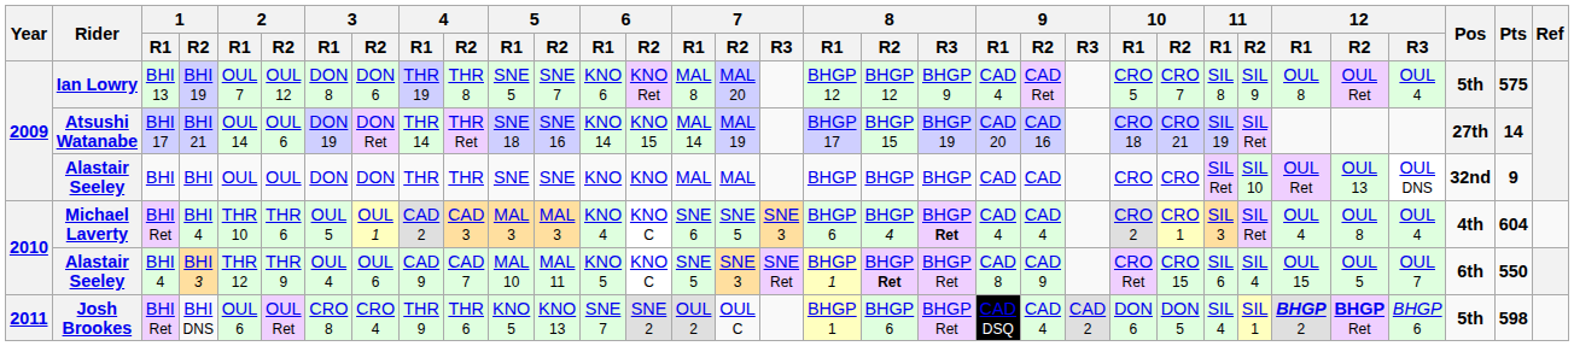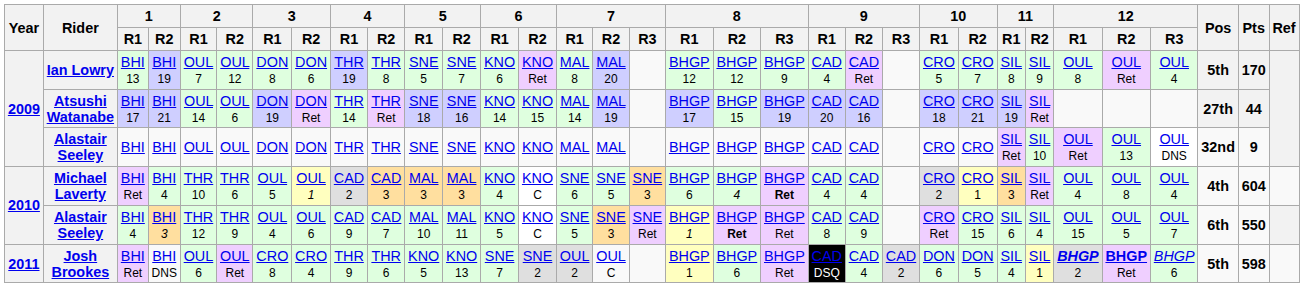 <table class="wikitable" style="text-align:center; font-size:90%">
 <tr>
 <th valign="middle" rowspan=2>Year</th>
 <th valign="middle" rowspan=2>Rider</th>
 <th colspan=2>1</th>
 <th colspan=2>2</th>
 <th colspan=2>3</th>
 <th colspan=2>4</th>
 <th colspan=2>5</th>
 <th colspan=2>6</th>
 <th colspan=3>7</th>
 <th colspan=3>8</th>
 <th colspan=3>9</th>
 <th colspan=2>10</th>
 <th colspan=2>11</th>
 <th colspan=3>12</th>
 <th rowspan=2>Pos</th>
 <th rowspan=2>Pts</th>
 <th rowspan=2>Ref</th>
 </tr>
 <tr>
 <th>R1</th>
 <th>R2</th>
 <th>R1</th>
 <th>R2</th>
 <th>R1</th>
 <th>R2</th>
 <th>R1</th>
 <th>R2</th>
 <th>R1</th>
 <th>R2</th>
 <th>R1</th>
 <th>R2</th>
 <th>R1</th>
 <th>R2</th>
 <th>R3</th>
 <th>R1</th>
 <th>R2</th>
 <th>R3</th>
 <th>R1</th>
 <th>R2</th>
 <th>R3</th>
 <th>R1</th>
 <th>R2</th>
 <th>R1</th>
 <th>R2</th>
 <th>R1</th>
 <th>R2</th>
 <th>R3</th>
 </tr>
 <tr>
 <th rowspan=3><a href='#'>2009</a></th>
 <th><a href='#'>Ian Lowry</a></th>
 <td style="background:#DFFFDF;"><a href='#'>BHI</a><br><small>13</small></td>
 <td style="background:#CFCFFF;"><a href='#'>BHI</a><br><small>19</small></td>
 <td style="background:#DFFFDF;"><a href='#'>OUL</a><br><small>7</small></td>
 <td style="background:#DFFFDF;"><a href='#'>OUL</a> <small>12</small></td>
 <td style="background:#DFFFDF;"><a href='#'>DON</a><br><small>8</small></td>
 <td style="background:#DFFFDF;"><a href='#'>DON</a><br><small>6</small></td>
 <td style="background:#CFCFFF;"><a href='#'>THR</a><br><small>19</small></td>
 <td style="background:#DFFFDF;"><a href='#'>THR</a><br><small>8</small></td>
 <td style="background:#DFFFDF;"><a href='#'>SNE</a><br><small>5</small></td>
 <td style="background:#DFFFDF;"><a href='#'>SNE</a><br><small>7</small></td>
 <td style="background:#DFFFDF;"><a href='#'>KNO</a><br><small>6</small></td>
 <td style="background:#EFCFFF;"><a href='#'>KNO</a><br><small>Ret</small></td>
 <td style="background:#DFFFDF;"><a href='#'>MAL</a><br><small>8</small></td>
 <td style="background:#CFCFFF;"><a href='#'>MAL</a><br><small>20</small></td>
 <td></td>
 <td style="background:#DFFFDF;"><a href='#'>BHGP</a><br><small>12</small></td>
 <td style="background:#DFFFDF;"><a href='#'>BHGP</a><br><small>12</small></td>
 <td style="background:#DFFFDF;"><a href='#'>BHGP</a><br><small>9</small></td>
 <td style="background:#DFFFDF;"><a href='#'>CAD</a><br><small>4</small></td>
 <td style="background:#EFCFFF;"><a href='#'>CAD</a><br><small>Ret</small></td>
 <td></td>
 <td style="background:#DFFFDF;"><a href='#'>CRO</a><br><small>5</small></td>
 <td style="background:#DFFFDF;"><a href='#'>CRO</a><br><small>7</small></td>
 <td style="background:#DFFFDF;"><a href='#'>SIL</a><br><small>8</small></td>
 <td style="background:#DFFFDF;"><a href='#'>SIL</a><br><small>9</small></td>
 <td style="background:#DFFFDF;"><a href='#'>OUL</a><br><small>8</small></td>
 <td style="background:#EFCFFF;"><a href='#'>OUL</a><br><small>Ret</small></td>
 <td style="background:#DFFFDF;"><a href='#'>OUL</a><br><small>4</small></td>
 <th>5th</th>
-<th>575</th>
+<th>170</th>
 <th rowspan=3></th>
 </tr>
 <tr>
 <th><a href='#'>Atsushi Watanabe</a></th>
 <td style="background:#CFCFFF;"><a href='#'>BHI</a> <small>17</small></td>
 <td style="background:#CFCFFF;"><a href='#'>BHI</a> <small>21</small></td>
 <td style="background:#DFFFDF;"><a href='#'>OUL</a> <small>14</small></td>
 <td style="background:#DFFFDF;"><a href='#'>OUL</a><br><small>6</small></td>
 <td style="background:#CFCFFF;"><a href='#'>DON</a> <small>19</small></td>
 <td style="background:#EFCFFF;"><a href='#'>DON</a> <small>Ret</small></td>
 <td style="background:#DFFFDF;"><a href='#'>THR</a> <small>14</small></td>
 <td style="background:#EFCFFF;"><a href='#'>THR</a> <small>Ret</small></td>
 <td style="background:#CFCFFF;"><a href='#'>SNE</a> <small>18</small></td>
 <td style="background:#CFCFFF;"><a href='#'>SNE</a> <small>16</small></td>
 <td style="background:#DFFFDF;"><a href='#'>KNO</a> <small>14</small></td>
 <td style="background:#DFFFDF;"><a href='#'>KNO</a> <small>15</small></td>
 <td style="background:#DFFFDF;"><a href='#'>MAL</a> <small>14</small></td>
 <td style="background:#CFCFFF;"><a href='#'>MAL</a> <small>19</small></td>
 <td></td>
 <td style="background:#CFCFFF;"><a href='#'>BHGP</a> <small>17</small></td>
 <td style="background:#DFFFDF;"><a href='#'>BHGP</a> <small>15</small></td>
 <td style="background:#CFCFFF;"><a href='#'>BHGP</a> <small>19</small></td>
 <td style="background:#CFCFFF;"><a href='#'>CAD</a> <small>20</small></td>
 <td style="background:#CFCFFF;"><a href='#'>CAD</a> <small>16</small></td>
 <td></td>
 <td style="background:#CFCFFF;"><a href='#'>CRO</a> <small>18</small></td>
 <td style="background:#CFCFFF;"><a href='#'>CRO</a> <small>21</small></td>
 <td style="background:#CFCFFF;"><a href='#'>SIL</a> <small>19</small></td>
 <td style="background:#EFCFFF;"><a href='#'>SIL</a> <small>Ret</small></td>
 <td></td>
 <td></td>
 <td></td>
 <th>27th</th>
-<th>14</th>
+<th>44</th>
 </tr>
 <tr>
 <th><a href='#'>Alastair Seeley</a></th>
 <td><a href='#'>BHI</a></td>
 <td><a href='#'>BHI</a></td>
 <td><a href='#'>OUL</a></td>
 <td><a href='#'>OUL</a></td>
 <td><a href='#'>DON</a></td>
 <td><a href='#'>DON</a></td>
 <td><a href='#'>THR</a></td>
 <td><a href='#'>THR</a></td>
 <td><a href='#'>SNE</a></td>
 <td><a href='#'>SNE</a></td>
 <td><a href='#'>KNO</a></td>
 <td><a href='#'>KNO</a></td>
 <td><a href='#'>MAL</a></td>
 <td><a href='#'>MAL</a></td>
 <td></td>
 <td><a href='#'>BHGP</a></td>
 <td><a href='#'>BHGP</a></td>
 <td><a href='#'>BHGP</a></td>
 <td><a href='#'>CAD</a></td>
 <td><a href='#'>CAD</a></td>
 <td></td>
 <td><a href='#'>CRO</a></td>
 <td><a href='#'>CRO</a></td>
 <td style="background:#EFCFFF;"><a href='#'>SIL</a><br><small>Ret</small></td>
 <td style="background:#DFFFDF;"><a href='#'>SIL</a><br><small>10</small></td>
 <td style="background:#EFCFFF;"><a href='#'>OUL</a><br><small>Ret</small></td>
 <td style="background:#DFFFDF;"><a href='#'>OUL</a><br><small>13</small></td>
 <td style="background:#FFFFFF;"><a href='#'>OUL</a><br><small>DNS</small></td>
 <td><strong>32nd</strong></td>
 <td><strong>9</strong></td>
 </tr>
 <tr>
 <th rowspan=2><a href='#'>2010</a></th>
 <th><a href='#'>Michael Laverty</a></th>
 <td style="background:#EFCFFF;"><a href='#'>BHI</a><br><small>Ret</small></td>
 <td style="background:#dfffdf;"><a href='#'>BHI</a><br><small>4</small></td>
 <td style="background:#dfffdf;"><a href='#'>THR</a><br><small>10</small></td>
 <td style="background:#dfffdf;"><a href='#'>THR</a><br><small>6</small></td>
 <td style="background:#dfffdf;"><a href='#'>OUL</a><br><small>5</small></td>
 <td style="background:#ffffbf;"><a href='#'>OUL</a><br><small><em>1</em></small></td>
 <td style="background:#dfdfdf;"><a href='#'>CAD</a><br><small>2</small></td>
 <td style="background:#ffdf9f;"><a href='#'>CAD</a><br><small>3</small></td>
 <td style="background:#ffdf9f;"><a href='#'>MAL</a><br><small>3</small></td>
 <td style="background:#ffdf9f;"><a href='#'>MAL</a><br><small>3</small></td>
 <td style="background:#dfffdf;"><a href='#'>KNO</a><br><small>4</small></td>
 <td style="background:#ffffff;"><a href='#'>KNO</a><br><small>C</small></td>
 <td style="background:#dfffdf;"><a href='#'>SNE</a><br><small>6</small></td>
 <td style="background:#dfffdf;"><a href='#'>SNE</a><br><small>5</small></td>
 <td style="background:#ffdf9f;"><a href='#'>SNE</a><br><small>3</small></td>
 <td style="background:#dfffdf;"><a href='#'>BHGP</a><br><small>6</small></td>
 <td style="background:#DFFFDF;"><a href='#'>BHGP</a><br><small><em>4</em></small></td>
 <td style="background:#EFCFFF;"><a href='#'>BHGP</a><br><small><strong>Ret</strong></small></td>
 <td style="background:#DFFFDF;"><a href='#'>CAD</a><br><small>4</small></td>
 <td style="background:#DFFFDF;"><a href='#'>CAD</a><br><small>4</small></td>
 <td></td>
 <td style="background:#DFDFDF;"><a href='#'>CRO</a><br><small>2</small></td>
 <td style="background:#FFFFBF;"><a href='#'>CRO</a><br><small>1</small></td>
 <td style="background:#FFDF9F;"><a href='#'>SIL</a><br><small>3</small></td>
 <td style="background:#EFCFFF;"><a href='#'>SIL</a><br><small>Ret</small></td>
 <td style="background:#DFFFDF;"><a href='#'>OUL</a><br><small>4</small></td>
 <td style="background:#DFFFDF;"><a href='#'>OUL</a><br><small>8</small></td>
 <td style="background:#DFFFDF;"><a href='#'>OUL</a><br><small>4</small></td>
 <td><strong>4th</strong></td>
 <td><strong>604</strong></td>
 <td></td>
 </tr>
 <tr>
 <th><a href='#'>Alastair Seeley</a></th>
 <td style="background:#DFFFDF;"><a href='#'>BHI</a><br><small>4</small></td>
 <td style="background:#ffdf9f;"><a href='#'>BHI</a><br><small><em>3</em></small></td>
 <td style="background:#DFFFDF;"><a href='#'>THR</a><br><small>12</small></td>
 <td style="background:#DFFFDF;"><a href='#'>THR</a><br><small>9</small></td>
 <td style="background:#DFFFDF;"><a href='#'>OUL</a><br><small>4</small></td>
 <td style="background:#DFFFDF;"><a href='#'>OUL</a><br><small>6</small></td>
 <td style="background:#DFFFDF;"><a href='#'>CAD</a><br><small>9</small></td>
 <td style="background:#DFFFDF;"><a href='#'>CAD</a><br><small>7</small></td>
 <td style="background:#DFFFDF;"><a href='#'>MAL</a><br><small>10</small></td>
 <td style="background:#DFFFDF;"><a href='#'>MAL</a><br><small>11</small></td>
 <td style="background:#DFFFDF;"><a href='#'>KNO</a><br><small>5</small></td>
 <td style="background:#FFFFFF;"><a href='#'>KNO</a><br><small>C</small></td>
 <td style="background:#DFFFDF;"><a href='#'>SNE</a><br><small>5</small></td>
 <td style="background:#ffdf9f;"><a href='#'>SNE</a><br><small>3</small></td>
 <td style="background:#EFCFFF;"><a href='#'>SNE</a><br><small>Ret</small></td>
 <td style="background:#FFFFBF;"><a href='#'>BHGP</a><br><small><em>1</em></small></td>
 <td style="background:#EFCFFF;"><a href='#'>BHGP</a><br><small><strong>Ret</strong></small></td>
 <td style="background:#EFCFFF;"><a href='#'>BHGP</a><br><small>Ret</small></td>
 <td style="background:#DFFFDF;"><a href='#'>CAD</a><br><small>8</small></td>
 <td style="background:#DFFFDF;"><a href='#'>CAD</a><br><small>9</small></td>
 <td></td>
 <td style="background:#EFCFFF;"><a href='#'>CRO</a><br><small>Ret</small></td>
 <td style="background:#DFFFDF;"><a href='#'>CRO</a><br><small>15</small></td>
 <td style="background:#DFFFDF;"><a href='#'>SIL</a><br><small>6</small></td>
 <td style="background:#DFFFDF;"><a href='#'>SIL</a><br><small>4</small></td>
 <td style="background:#DFFFDF;"><a href='#'>OUL</a><br><small>15</small></td>
 <td style="background:#DFFFDF;"><a href='#'>OUL</a><br><small>5</small></td>
 <td style="background:#DFFFDF;"><a href='#'>OUL</a><br><small>7</small></td>
 <td><strong>6th</strong></td>
 <td><strong>550</strong></td>
 <th></th>
 </tr>
 <tr>
 <th><a href='#'>2011</a></th>
 <th><a href='#'>Josh Brookes</a></th>
 <td style="background:#EFCFFF;"><a href='#'>BHI</a><br><small>Ret</small></td>
 <td><a href='#'>BHI</a><br><small>DNS</small></td>
 <td style="background:#DFFFDF;"><a href='#'>OUL</a><br><small>6</small></td>
 <td style="background:#EFCFFF;"><a href='#'>OUL</a><br><small>Ret</small></td>
 <td style="background:#DFFFDF;"><a href='#'>CRO</a><br><small>8</small></td>
 <td style="background:#DFFFDF;"><a href='#'>CRO</a><br><small>4</small></td>
 <td style="background:#DFFFDF;"><a href='#'>THR</a><br><small>9</small></td>
 <td style="background:#DFFFDF;"><a href='#'>THR</a><br><small>6</small></td>
 <td style="background:#DFFFDF;"><a href='#'>KNO</a><br><small>5</small></td>
 <td style="background:#DFFFDF;"><a href='#'>KNO</a><br><small>13</small></td>
 <td style="background:#DFFFDF;"><a href='#'>SNE</a><br><small>7</small></td>
 <td style="background:#dfdfdf;"><a href='#'>SNE</a><br><small>2</small></td>
 <td style="background:#dfdfdf;"><a href='#'>OUL</a><br><small>2</small></td>
 <td><a href='#'>OUL</a><br><small>C</small></td>
 <td></td>
 <td style="background:#FFFFBF;"><a href='#'>BHGP</a><br><small>1</small></td>
 <td style="background:#DFFFDF;"><a href='#'>BHGP</a><br><small>6</small></td>
 <td style="background:#EFCFFF;"><a href='#'>BHGP</a><br><small>Ret</small></td>
 <td style="background:black; color:white;"><a href='#'>CAD</a><br><small>DSQ</small></td>
 <td style="background:#DFFFDF;"><a href='#'>CAD</a><br><small>4</small></td>
 <td style="background:#dfdfdf;"><a href='#'>CAD</a><br><small>2</small></td>
 <td style="background:#DFFFDF;"><a href='#'>DON</a><br><small>6</small></td>
 <td style="background:#DFFFDF;"><a href='#'>DON</a><br><small>5</small></td>
 <td style="background:#DFFFDF;"><a href='#'>SIL</a><br><small>4</small></td>
 <td style="background:#FFFFBF;"><a href='#'>SIL</a><br><small>1</small></td>
 <td style="background:#dfdfdf;"><strong><em><a href='#'>BHGP</a></em></strong><br><small>2</small></td>
 <td style="background:#EFCFFF;"><strong><a href='#'>BHGP</a></strong><br><small>Ret</small></td>
 <td style="background:#DFFFDF;"><em><a href='#'>BHGP</a></em><br><small>6</small></td>
 <td><strong>5th</strong></td>
 <td><strong>598</strong></td>
 <td></td>
 </tr>
 </table>
